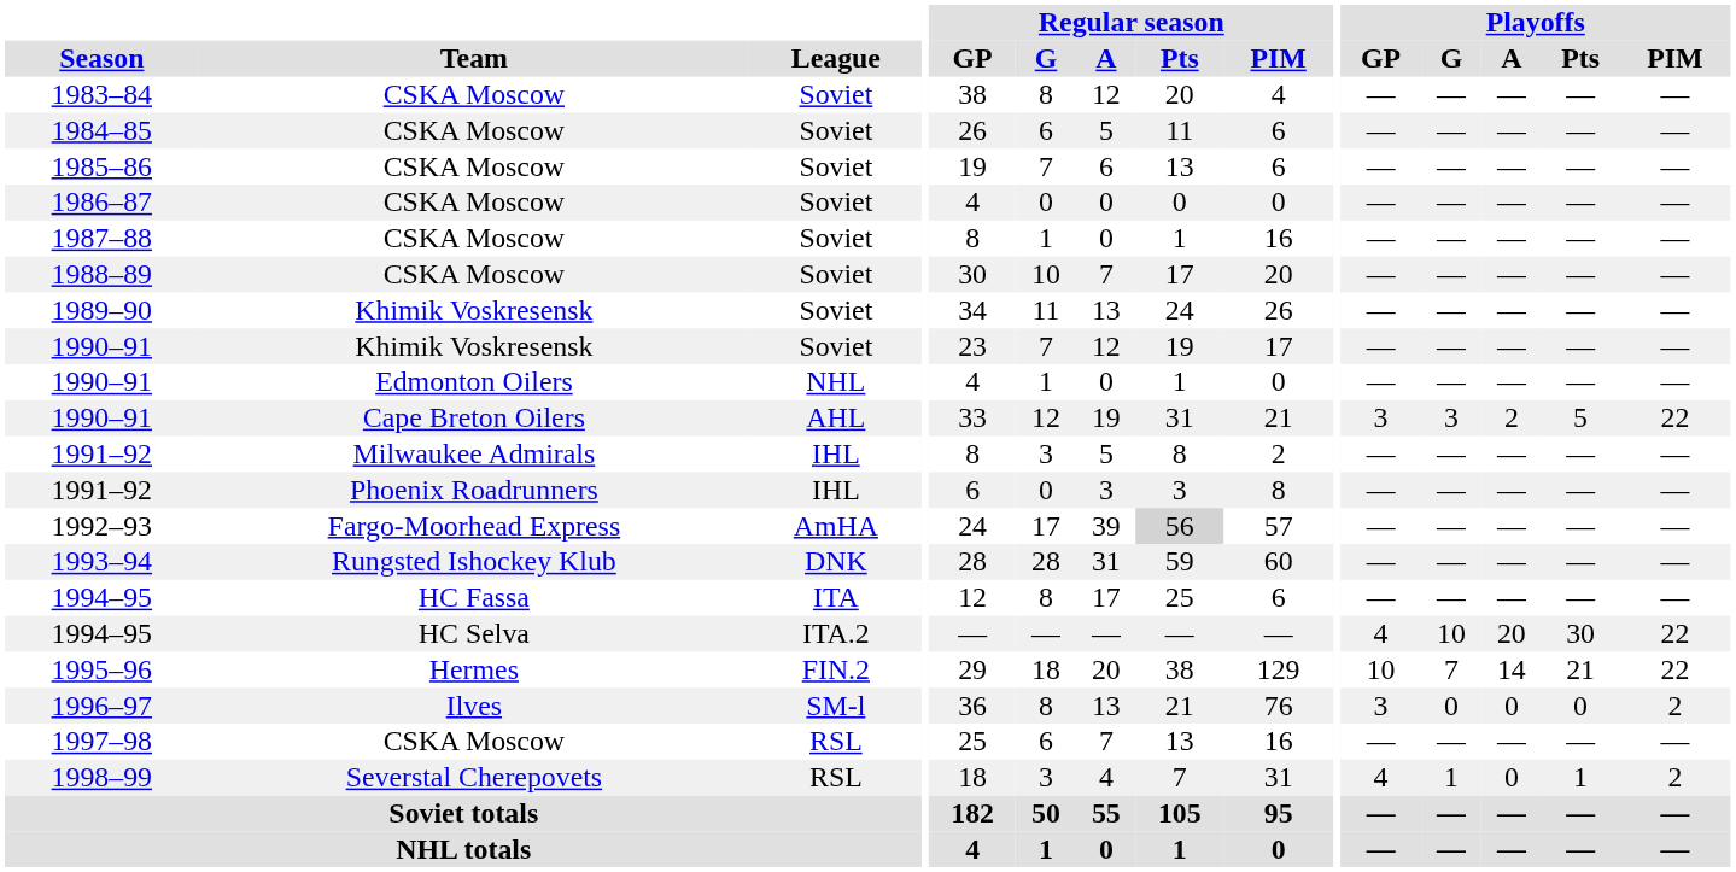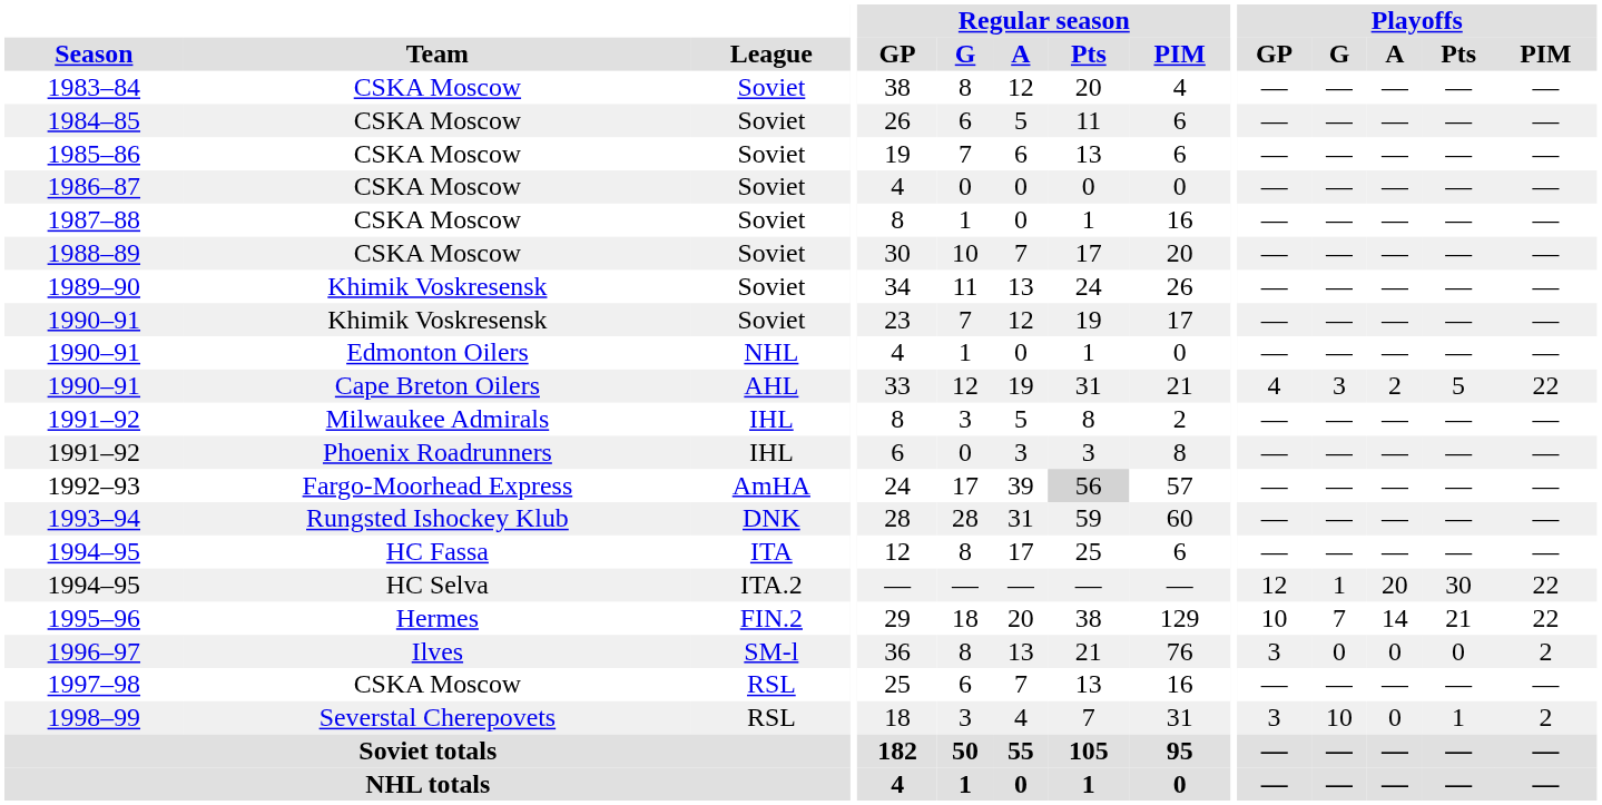 <table border="0" cellpadding="1" cellspacing="0" style="text-align:center; width:60em">
 <tr bgcolor="#e0e0e0">
 <th colspan="3" bgcolor="#ffffff"></th>
 <th rowspan="99" bgcolor="#ffffff"></th>
 <th colspan="5"><a href='#'>Regular season</a></th>
 <th rowspan="99" bgcolor="#ffffff"></th>
 <th colspan="5"><a href='#'>Playoffs</a></th>
 </tr>
 <tr bgcolor="#e0e0e0">
 <th><a href='#'>Season</a></th>
 <th>Team</th>
 <th>League</th>
 <th>GP</th>
 <th><a href='#'>G</a></th>
 <th><a href='#'>A</a></th>
 <th><a href='#'>Pts</a></th>
 <th><a href='#'>PIM</a></th>
 <th>GP</th>
 <th>G</th>
 <th>A</th>
 <th>Pts</th>
 <th>PIM</th>
 </tr>
 <tr>
 <td><a href='#'>1983–84</a></td>
 <td><a href='#'>CSKA Moscow</a></td>
 <td><a href='#'>Soviet</a></td>
 <td>38</td>
 <td>8</td>
 <td>12</td>
 <td>20</td>
 <td>4</td>
 <td>—</td>
 <td>—</td>
 <td>—</td>
 <td>—</td>
 <td>—</td>
 </tr>
 <tr bgcolor="#f0f0f0">
 <td><a href='#'>1984–85</a></td>
 <td>CSKA Moscow</td>
 <td>Soviet</td>
 <td>26</td>
 <td>6</td>
 <td>5</td>
 <td>11</td>
 <td>6</td>
 <td>—</td>
 <td>—</td>
 <td>—</td>
 <td>—</td>
 <td>—</td>
 </tr>
 <tr>
 <td><a href='#'>1985–86</a></td>
 <td>CSKA Moscow</td>
 <td>Soviet</td>
 <td>19</td>
 <td>7</td>
 <td>6</td>
 <td>13</td>
 <td>6</td>
 <td>—</td>
 <td>—</td>
 <td>—</td>
 <td>—</td>
 <td>—</td>
 </tr>
 <tr bgcolor="#f0f0f0">
 <td><a href='#'>1986–87</a></td>
 <td>CSKA Moscow</td>
 <td>Soviet</td>
 <td>4</td>
 <td>0</td>
 <td>0</td>
 <td>0</td>
 <td>0</td>
 <td>—</td>
 <td>—</td>
 <td>—</td>
 <td>—</td>
 <td>—</td>
 </tr>
 <tr>
 <td><a href='#'>1987–88</a></td>
 <td>CSKA Moscow</td>
 <td>Soviet</td>
 <td>8</td>
 <td>1</td>
 <td>0</td>
 <td>1</td>
 <td>16</td>
 <td>—</td>
 <td>—</td>
 <td>—</td>
 <td>—</td>
 <td>—</td>
 </tr>
 <tr bgcolor="#f0f0f0">
 <td><a href='#'>1988–89</a></td>
 <td>CSKA Moscow</td>
 <td>Soviet</td>
 <td>30</td>
 <td>10</td>
 <td>7</td>
 <td>17</td>
 <td>20</td>
 <td>—</td>
 <td>—</td>
 <td>—</td>
 <td>—</td>
 <td>—</td>
 </tr>
 <tr>
 <td><a href='#'>1989–90</a></td>
 <td><a href='#'>Khimik Voskresensk</a></td>
 <td>Soviet</td>
 <td>34</td>
 <td>11</td>
 <td>13</td>
 <td>24</td>
 <td>26</td>
 <td>—</td>
 <td>—</td>
 <td>—</td>
 <td>—</td>
 <td>—</td>
 </tr>
 <tr bgcolor="#f0f0f0">
 <td><a href='#'>1990–91</a></td>
 <td>Khimik Voskresensk</td>
 <td>Soviet</td>
 <td>23</td>
 <td>7</td>
 <td>12</td>
 <td>19</td>
 <td>17</td>
 <td>—</td>
 <td>—</td>
 <td>—</td>
 <td>—</td>
 <td>—</td>
 </tr>
 <tr>
 <td><a href='#'>1990–91</a></td>
 <td><a href='#'>Edmonton Oilers</a></td>
 <td><a href='#'>NHL</a></td>
 <td>4</td>
 <td>1</td>
 <td>0</td>
 <td>1</td>
 <td>0</td>
 <td>—</td>
 <td>—</td>
 <td>—</td>
 <td>—</td>
 <td>—</td>
 </tr>
 <tr bgcolor="#f0f0f0">
 <td><a href='#'>1990–91</a></td>
 <td><a href='#'>Cape Breton Oilers</a></td>
 <td><a href='#'>AHL</a></td>
 <td>33</td>
 <td>12</td>
 <td>19</td>
 <td>31</td>
 <td>21</td>
-<td>3</td>
+<td>4</td>
 <td>3</td>
 <td>2</td>
 <td>5</td>
 <td>22</td>
 </tr>
 <tr>
 <td><a href='#'>1991–92</a></td>
 <td><a href='#'>Milwaukee Admirals</a></td>
 <td><a href='#'>IHL</a></td>
 <td>8</td>
 <td>3</td>
 <td>5</td>
 <td>8</td>
 <td>2</td>
 <td>—</td>
 <td>—</td>
 <td>—</td>
 <td>—</td>
 <td>—</td>
 </tr>
 <tr bgcolor="#f0f0f0">
 <td>1991–92</td>
 <td><a href='#'>Phoenix Roadrunners</a></td>
 <td>IHL</td>
 <td>6</td>
 <td>0</td>
 <td>3</td>
 <td>3</td>
 <td>8</td>
 <td>—</td>
 <td>—</td>
 <td>—</td>
 <td>—</td>
 <td>—</td>
 </tr>
 <tr>
 <td>1992–93</td>
 <td><a href='#'>Fargo-Moorhead Express</a></td>
 <td><a href='#'>AmHA</a></td>
 <td>24</td>
 <td>17</td>
 <td>39</td>
 <td style="background: lightgrey;">56</td>
 <td>57</td>
 <td>—</td>
 <td>—</td>
 <td>—</td>
 <td>—</td>
 <td>—</td>
 </tr>
 <tr bgcolor="#f0f0f0">
 <td><a href='#'>1993–94</a></td>
 <td><a href='#'>Rungsted Ishockey Klub</a></td>
 <td><a href='#'>DNK</a></td>
 <td>28</td>
 <td>28</td>
 <td>31</td>
 <td>59</td>
 <td>60</td>
 <td>—</td>
 <td>—</td>
 <td>—</td>
 <td>—</td>
 <td>—</td>
 </tr>
 <tr>
 <td><a href='#'>1994–95</a></td>
 <td><a href='#'>HC Fassa</a></td>
 <td><a href='#'>ITA</a></td>
 <td>12</td>
 <td>8</td>
 <td>17</td>
 <td>25</td>
 <td>6</td>
 <td>—</td>
 <td>—</td>
 <td>—</td>
 <td>—</td>
 <td>—</td>
 </tr>
 <tr bgcolor="#f0f0f0">
 <td>1994–95</td>
 <td>HC Selva</td>
 <td>ITA.2</td>
 <td>—</td>
 <td>—</td>
 <td>—</td>
 <td>—</td>
 <td>—</td>
-<td>4</td>
-<td>10</td>
+<td>12</td>
+<td>1</td>
 <td>20</td>
 <td>30</td>
 <td>22</td>
 </tr>
 <tr>
 <td><a href='#'>1995–96</a></td>
 <td><a href='#'>Hermes</a></td>
 <td><a href='#'>FIN.2</a></td>
 <td>29</td>
 <td>18</td>
 <td>20</td>
 <td>38</td>
 <td>129</td>
 <td>10</td>
 <td>7</td>
 <td>14</td>
 <td>21</td>
 <td>22</td>
 </tr>
 <tr bgcolor="#f0f0f0">
 <td><a href='#'>1996–97</a></td>
 <td><a href='#'>Ilves</a></td>
 <td><a href='#'>SM-l</a></td>
 <td>36</td>
 <td>8</td>
 <td>13</td>
 <td>21</td>
 <td>76</td>
 <td>3</td>
 <td>0</td>
 <td>0</td>
 <td>0</td>
 <td>2</td>
 </tr>
 <tr>
 <td><a href='#'>1997–98</a></td>
 <td>CSKA Moscow</td>
 <td><a href='#'>RSL</a></td>
 <td>25</td>
 <td>6</td>
 <td>7</td>
 <td>13</td>
 <td>16</td>
 <td>—</td>
 <td>—</td>
 <td>—</td>
 <td>—</td>
 <td>—</td>
 </tr>
 <tr bgcolor="#f0f0f0">
 <td><a href='#'>1998–99</a></td>
 <td><a href='#'>Severstal Cherepovets</a></td>
 <td>RSL</td>
 <td>18</td>
 <td>3</td>
 <td>4</td>
 <td>7</td>
 <td>31</td>
-<td>4</td>
-<td>1</td>
+<td>3</td>
+<td>10</td>
 <td>0</td>
 <td>1</td>
 <td>2</td>
 </tr>
 <tr bgcolor="#e0e0e0">
 <th colspan="3">Soviet totals</th>
 <th>182</th>
 <th>50</th>
 <th>55</th>
 <th>105</th>
 <th>95</th>
 <th>—</th>
 <th>—</th>
 <th>—</th>
 <th>—</th>
 <th>—</th>
 </tr>
 <tr bgcolor="#e0e0e0">
 <th colspan="3">NHL totals</th>
 <th>4</th>
 <th>1</th>
 <th>0</th>
 <th>1</th>
 <th>0</th>
 <th>—</th>
 <th>—</th>
 <th>—</th>
 <th>—</th>
 <th>—</th>
 </tr>
 </table>
